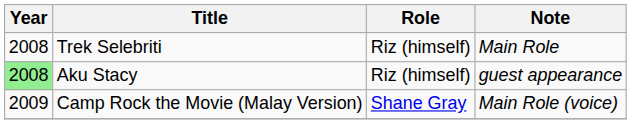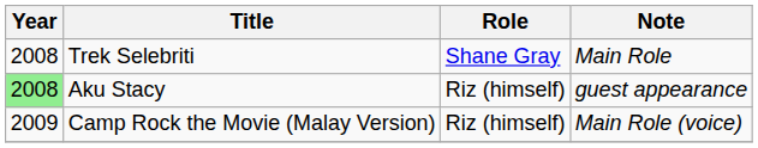 <table class="wikitable">
 <tr>
 <th>Year</th>
 <th>Title</th>
 <th>Role</th>
 <th>Note</th>
 </tr>
 <tr>
 <td rowspan="1">2008</td>
 <td>Trek Selebriti</td>
-<td>Riz (himself)</td>
+<td><a href='#'>Shane Gray</a></td>
 <td><em>Main Role</em></td>
 </tr>
 <tr>
 <td rowspan="1" style="background: lightgreen;">2008</td>
 <td>Aku Stacy</td>
 <td>Riz (himself)</td>
 <td><em>guest appearance</em></td>
 </tr>
 <tr>
 <td rowspan="1">2009</td>
 <td>Camp Rock the Movie (Malay Version)</td>
-<td><a href='#'>Shane Gray</a></td>
+<td>Riz (himself)</td>
 <td><em>Main Role (voice)</em></td>
 </tr>
 <tr>
 </tr>
 </table>
